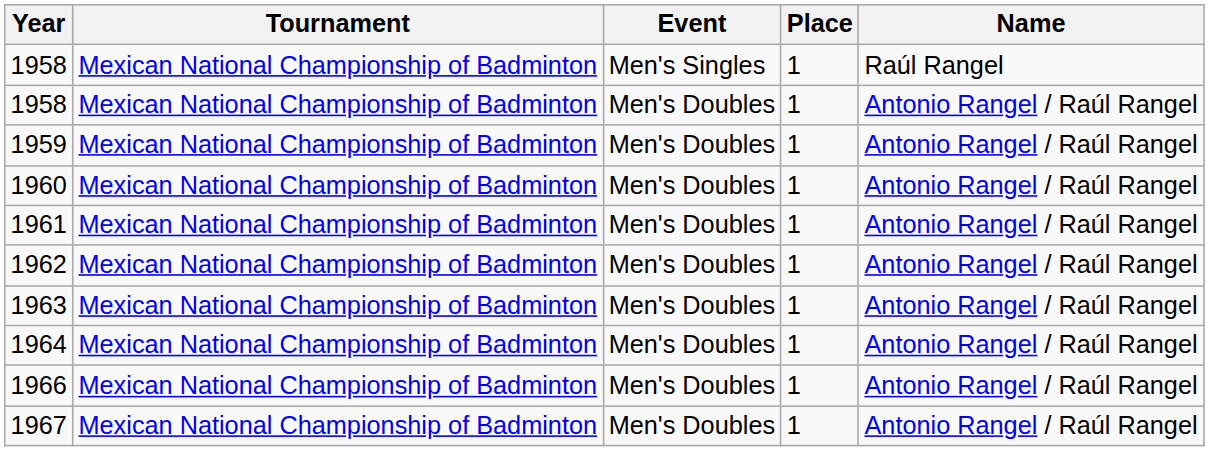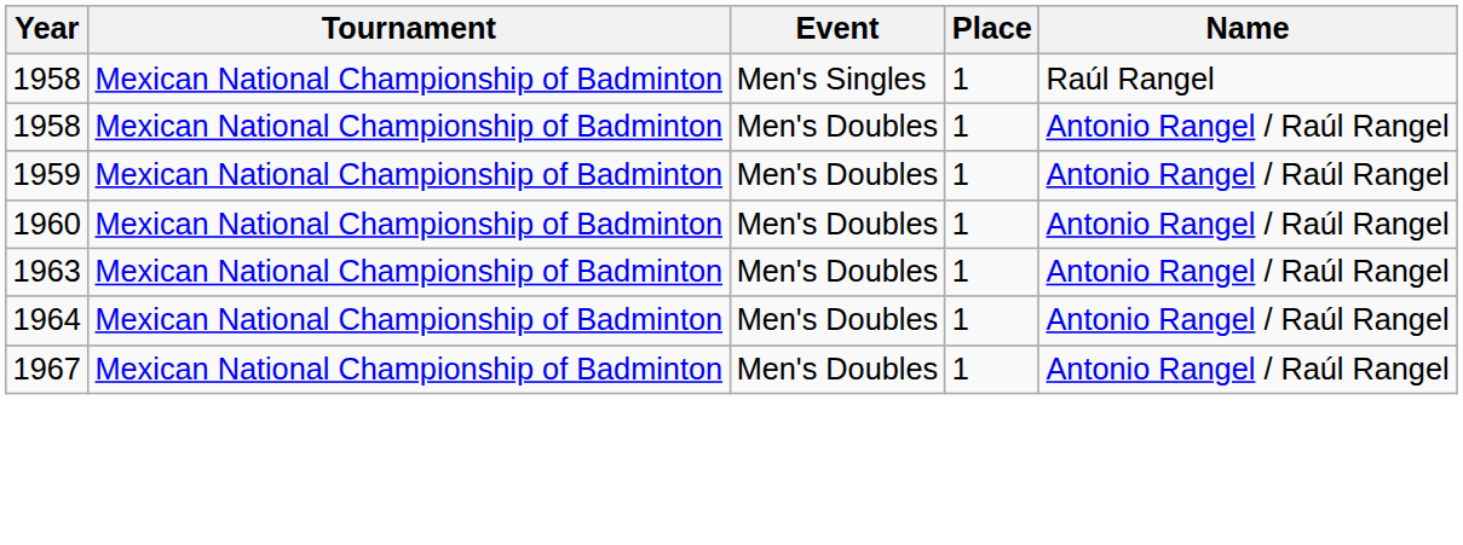 <table class="wikitable">
 <tr>
 <th>Year</th>
 <th>Tournament</th>
 <th>Event</th>
 <th>Place</th>
 <th>Name</th>
 </tr>
 <tr>
 <td>1958</td>
 <td><a href='#'>Mexican National Championship of Badminton</a></td>
 <td>Men's Singles</td>
 <td>1</td>
 <td>Raúl Rangel</td>
 </tr>
 <tr>
 <td>1958</td>
 <td><a href='#'>Mexican National Championship of Badminton</a></td>
 <td>Men's Doubles</td>
 <td>1</td>
 <td><a href='#'>Antonio Rangel</a> / Raúl Rangel</td>
 </tr>
 <tr>
 <td>1959</td>
 <td><a href='#'>Mexican National Championship of Badminton</a></td>
 <td>Men's Doubles</td>
 <td>1</td>
 <td><a href='#'>Antonio Rangel</a> / Raúl Rangel</td>
 </tr>
 <tr>
 <td>1960</td>
 <td><a href='#'>Mexican National Championship of Badminton</a></td>
 <td>Men's Doubles</td>
 <td>1</td>
 <td><a href='#'>Antonio Rangel</a> / Raúl Rangel</td>
 </tr>
 <tr>
-<td>1961</td>
-<td><a href='#'>Mexican National Championship of Badminton</a></td>
-<td>Men's Doubles</td>
-<td>1</td>
-<td><a href='#'>Antonio Rangel</a> / Raúl Rangel</td>
-</tr>
-<tr>
-<td>1962</td>
-<td><a href='#'>Mexican National Championship of Badminton</a></td>
-<td>Men's Doubles</td>
-<td>1</td>
-<td><a href='#'>Antonio Rangel</a> / Raúl Rangel</td>
-</tr>
-<tr>
 <td>1963</td>
 <td><a href='#'>Mexican National Championship of Badminton</a></td>
 <td>Men's Doubles</td>
 <td>1</td>
 <td><a href='#'>Antonio Rangel</a> / Raúl Rangel</td>
 </tr>
 <tr>
 <td>1964</td>
 <td><a href='#'>Mexican National Championship of Badminton</a></td>
 <td>Men's Doubles</td>
 <td>1</td>
 <td><a href='#'>Antonio Rangel</a> / Raúl Rangel</td>
 </tr>
 <tr>
-<td>1966</td>
-<td><a href='#'>Mexican National Championship of Badminton</a></td>
-<td>Men's Doubles</td>
-<td>1</td>
-<td><a href='#'>Antonio Rangel</a> / Raúl Rangel</td>
-</tr>
-<tr>
 <td>1967</td>
 <td><a href='#'>Mexican National Championship of Badminton</a></td>
 <td>Men's Doubles</td>
 <td>1</td>
 <td><a href='#'>Antonio Rangel</a> / Raúl Rangel</td>
 </tr>
 </table>
